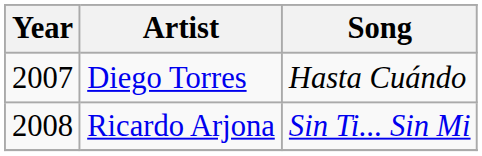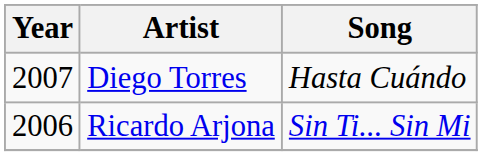 <table class="wikitable">
 <tr>
 <th>Year</th>
 <th>Artist</th>
 <th>Song</th>
 </tr>
 <tr>
 <td>2007</td>
 <td><a href='#'>Diego Torres</a></td>
 <td><em>Hasta Cuándo</em></td>
 </tr>
 <tr>
-<td>2008</td>
+<td>2006</td>
 <td><a href='#'>Ricardo Arjona</a></td>
 <td><em><a href='#'>Sin Ti... Sin Mi</a></em></td>
 </tr>
 <tr>
 </tr>
 </table>
